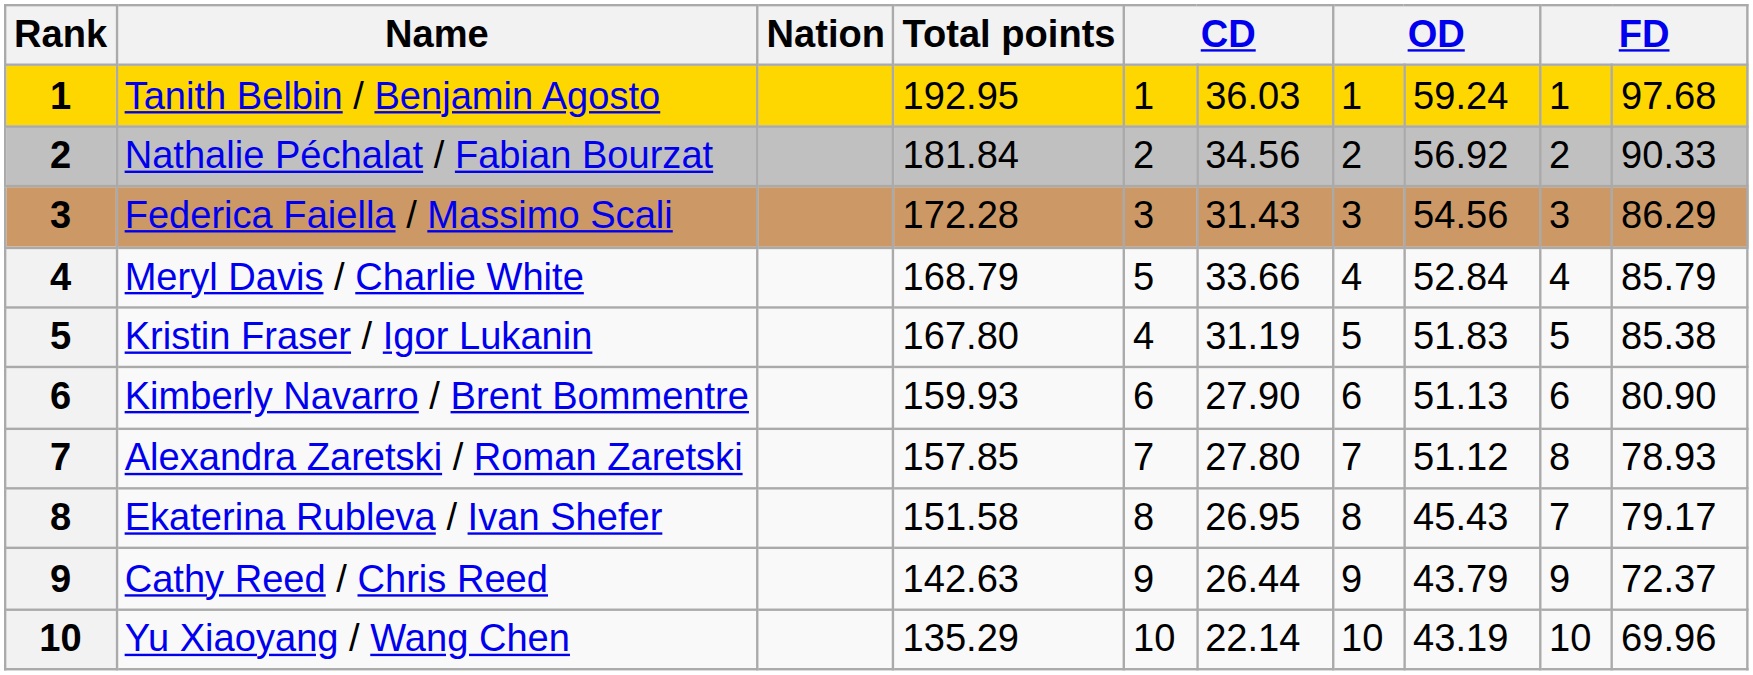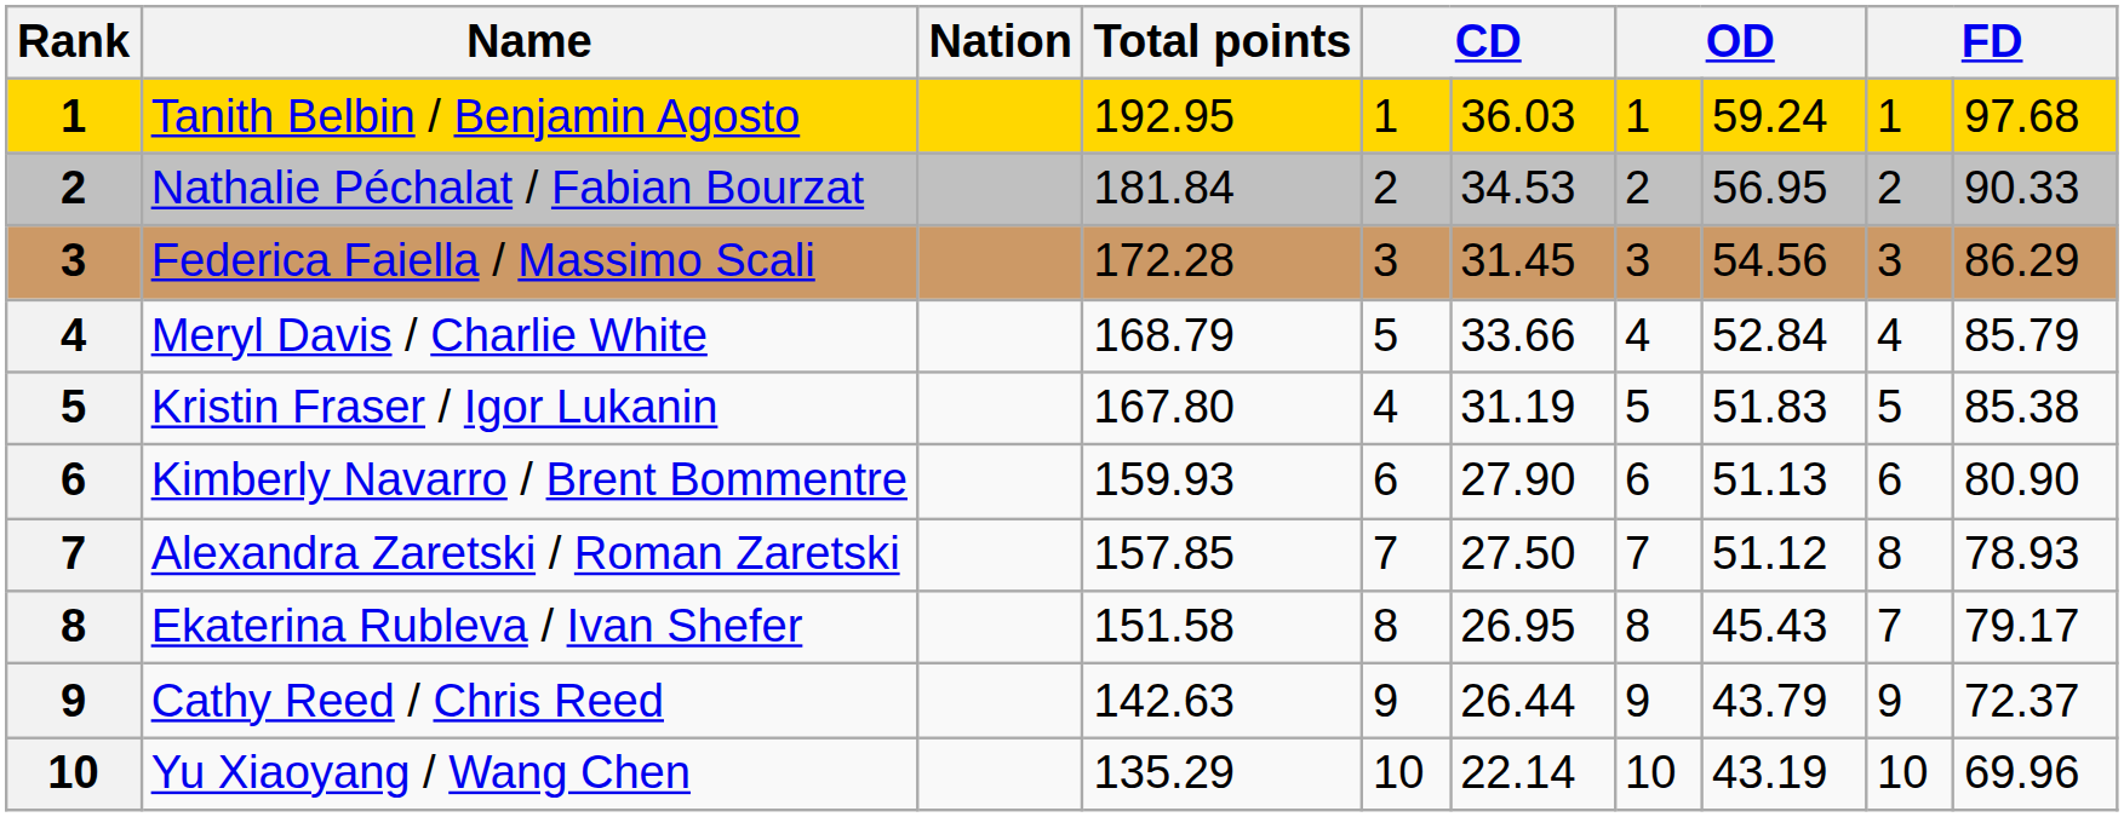 <table class="wikitable">
 <tr>
 <th>Rank</th>
 <th>Name</th>
 <th>Nation</th>
 <th>Total points</th>
 <th colspan="2" width="80px"><a href='#'>CD</a></th>
 <th colspan="2" width="80px"><a href='#'>OD</a></th>
 <th colspan="2" width="80px"><a href='#'>FD</a></th>
 </tr>
 <tr bgcolor="gold">
 <td align="center"><strong>1</strong></td>
 <td><a href='#'>Tanith Belbin</a> / <a href='#'>Benjamin Agosto</a></td>
 <td></td>
 <td>192.95</td>
 <td>1</td>
 <td>36.03</td>
 <td>1</td>
 <td>59.24</td>
 <td>1</td>
 <td>97.68</td>
 </tr>
 <tr bgcolor="silver">
 <td align="center"><strong>2</strong></td>
 <td><a href='#'>Nathalie Péchalat</a> / <a href='#'>Fabian Bourzat</a></td>
 <td></td>
 <td>181.84</td>
 <td>2</td>
-<td>34.56</td>
+<td>34.53</td>
 <td>2</td>
-<td>56.92</td>
+<td>56.95</td>
 <td>2</td>
 <td>90.33</td>
 </tr>
 <tr bgcolor="cc9966">
 <td align="center"><strong>3</strong></td>
 <td><a href='#'>Federica Faiella</a> / <a href='#'>Massimo Scali</a></td>
 <td></td>
 <td>172.28</td>
 <td>3</td>
-<td>31.43</td>
+<td>31.45</td>
 <td>3</td>
 <td>54.56</td>
 <td>3</td>
 <td>86.29</td>
 </tr>
 <tr>
 <th>4</th>
 <td><a href='#'>Meryl Davis</a> / <a href='#'>Charlie White</a></td>
 <td></td>
 <td>168.79</td>
 <td>5</td>
 <td>33.66</td>
 <td>4</td>
 <td>52.84</td>
 <td>4</td>
 <td>85.79</td>
 </tr>
 <tr>
 <th>5</th>
 <td><a href='#'>Kristin Fraser</a> / <a href='#'>Igor Lukanin</a></td>
 <td></td>
 <td>167.80</td>
 <td>4</td>
 <td>31.19</td>
 <td>5</td>
 <td>51.83</td>
 <td>5</td>
 <td>85.38</td>
 </tr>
 <tr>
 <th>6</th>
 <td><a href='#'>Kimberly Navarro</a> / <a href='#'>Brent Bommentre</a></td>
 <td></td>
 <td>159.93</td>
 <td>6</td>
 <td>27.90</td>
 <td>6</td>
 <td>51.13</td>
 <td>6</td>
 <td>80.90</td>
 </tr>
 <tr>
 <th>7</th>
 <td><a href='#'>Alexandra Zaretski</a> / <a href='#'>Roman Zaretski</a></td>
 <td></td>
 <td>157.85</td>
 <td>7</td>
-<td>27.80</td>
+<td>27.50</td>
 <td>7</td>
 <td>51.12</td>
 <td>8</td>
 <td>78.93</td>
 </tr>
 <tr>
 <th>8</th>
 <td><a href='#'>Ekaterina Rubleva</a> / <a href='#'>Ivan Shefer</a></td>
 <td></td>
 <td>151.58</td>
 <td>8</td>
 <td>26.95</td>
 <td>8</td>
 <td>45.43</td>
 <td>7</td>
 <td>79.17</td>
 </tr>
 <tr>
 <th>9</th>
 <td><a href='#'>Cathy Reed</a> / <a href='#'>Chris Reed</a></td>
 <td></td>
 <td>142.63</td>
 <td>9</td>
 <td>26.44</td>
 <td>9</td>
 <td>43.79</td>
 <td>9</td>
 <td>72.37</td>
 </tr>
 <tr>
 <th>10</th>
 <td><a href='#'>Yu Xiaoyang</a> / <a href='#'>Wang Chen</a></td>
 <td></td>
 <td>135.29</td>
 <td>10</td>
 <td>22.14</td>
 <td>10</td>
 <td>43.19</td>
 <td>10</td>
 <td>69.96</td>
 </tr>
 </table>
